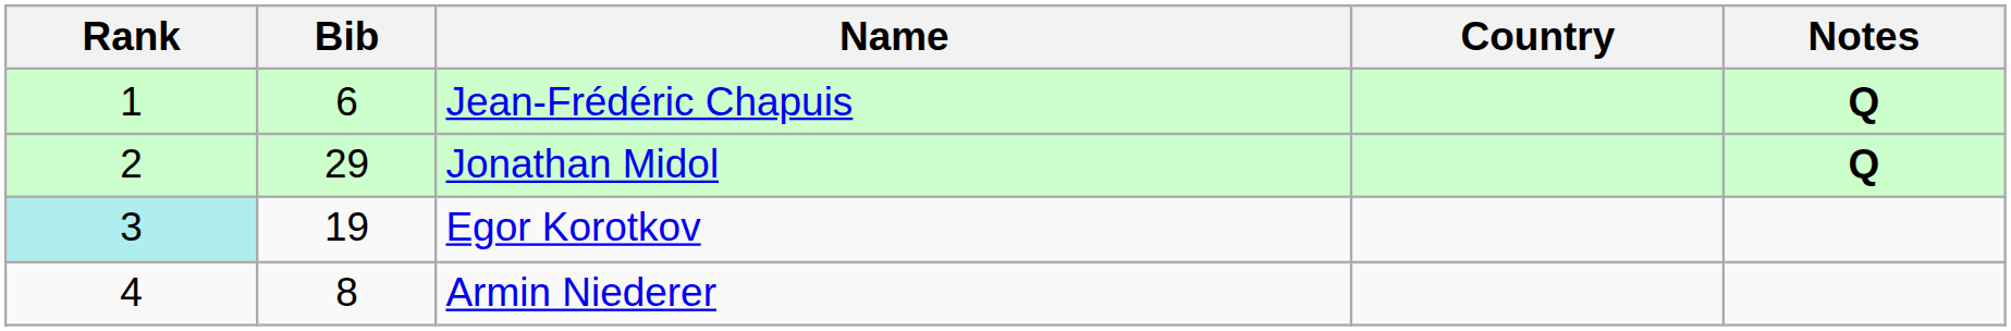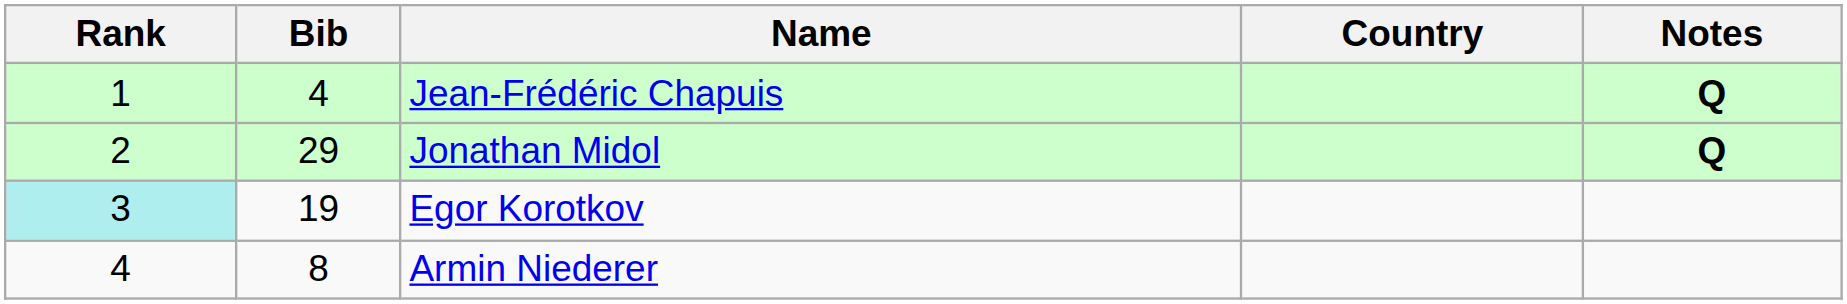 <table class="wikitable" style="text-align:center;" width=90%>
 <tr>
 <th>Rank</th>
 <th>Bib</th>
 <th>Name</th>
 <th>Country</th>
 <th>Notes</th>
 </tr>
 <tr bgcolor=ccffcc>
 <td>1</td>
-<td>6</td>
+<td>4</td>
 <td align=left><a href='#'>Jean-Frédéric Chapuis</a></td>
 <td align=left></td>
 <td><strong>Q</strong></td>
 </tr>
 <tr bgcolor=ccffcc>
 <td>2</td>
 <td>29</td>
 <td align=left><a href='#'>Jonathan Midol</a></td>
 <td align=left></td>
 <td><strong>Q</strong></td>
 </tr>
 <tr>
 <td style="background: paleturquoise;">3</td>
 <td>19</td>
 <td align=left><a href='#'>Egor Korotkov</a></td>
 <td align=left></td>
 <td></td>
 </tr>
 <tr>
 <td>4</td>
 <td>8</td>
 <td align=left><a href='#'>Armin Niederer</a></td>
 <td align=left></td>
 <td></td>
 </tr>
 </table>
